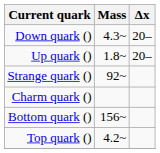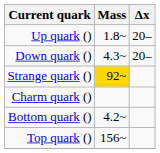 <table class="wikitable" style="text-align:right;">
 <tr>
 <th>Current quark</th>
 <th>Mass</th>
 <th>Δx</th>
 </tr>
 <tr>
+<td><a href='#'>Up quark</a> ()</td>
+<td>1.8~</td>
+<td>20–</td>
+</tr>
+<tr>
 <td><a href='#'>Down quark</a> ()</td>
 <td>4.3~</td>
 <td>20–</td>
 </tr>
 <tr>
-<td><a href='#'>Up quark</a> ()</td>
-<td>1.8~</td>
-<td>20–</td>
-</tr>
-<tr>
 <td><a href='#'>Strange quark</a> ()</td>
-<td>92~</td>
+<td style="background: gold;">92~</td>
 <td></td>
 </tr>
 <tr>
 <td><a href='#'>Charm quark</a> ()</td>
 <td></td>
 <td></td>
 </tr>
 <tr>
 <td><a href='#'>Bottom quark</a> ()</td>
-<td>156~</td>
+<td>4.2~</td>
 <td></td>
 </tr>
 <tr>
 <td><a href='#'>Top quark</a> ()</td>
-<td>4.2~</td>
+<td>156~</td>
 <td></td>
 </tr>
 <tr>
 </tr>
 </table>
